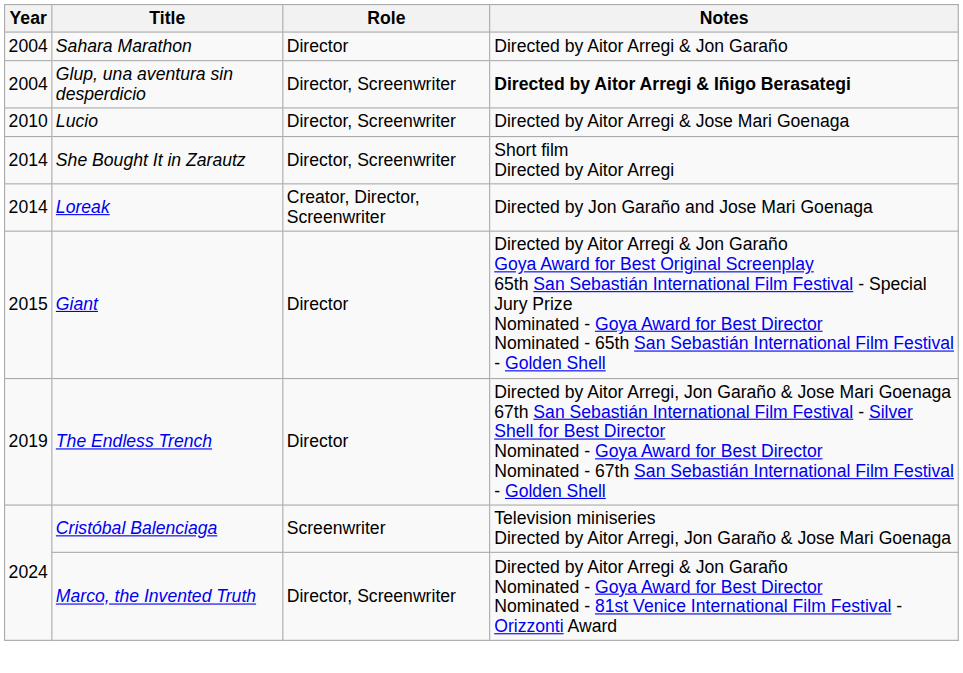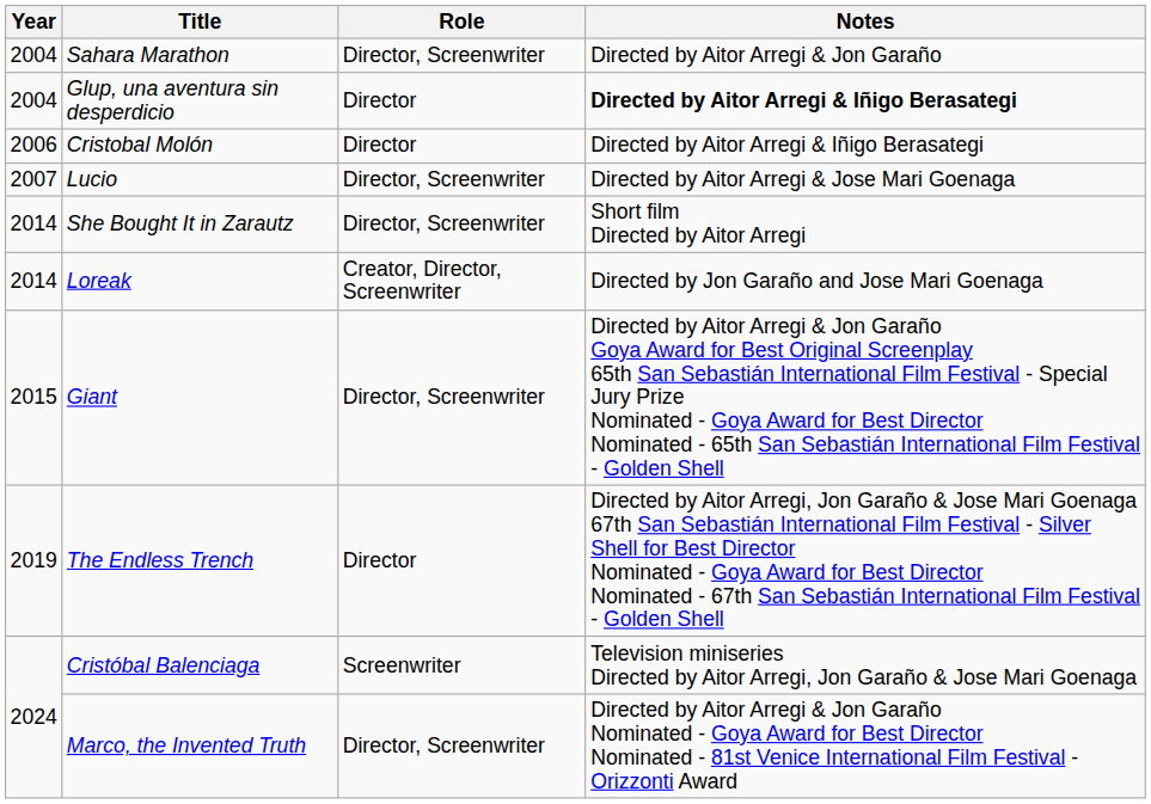 <table class="wikitable sortable">
 <tr>
 <th>Year</th>
 <th>Title</th>
 <th>Role</th>
 <th class="unsortable">Notes</th>
 </tr>
 <tr>
 <td>2004</td>
 <td><em>Sahara Marathon</em></td>
-<td>Director</td>
+<td>Director, Screenwriter</td>
 <td>Directed by Aitor Arregi & Jon Garaño</td>
 </tr>
 <tr>
 <td>2004</td>
 <td><em>Glup, una aventura sin desperdicio</em></td>
-<td>Director, Screenwriter</td>
+<td>Director</td>
 <td><strong>Directed by Aitor Arregi & Iñigo Berasategi</strong></td>
 </tr>
 <tr>
-<td>2010</td>
+<td>2006</td>
+<td><em>Cristobal Molón</em></td>
+<td>Director</td>
+<td>Directed by Aitor Arregi & Iñigo Berasategi</td>
+</tr>
+<tr>
+<td>2007</td>
 <td><em>Lucio</em></td>
 <td>Director, Screenwriter</td>
 <td>Directed by Aitor Arregi & Jose Mari Goenaga</td>
 </tr>
 <tr>
 <td>2014</td>
 <td><em>She Bought It in Zarautz</em></td>
 <td>Director, Screenwriter</td>
 <td>Short film<br>Directed by Aitor Arregi</td>
 </tr>
 <tr>
 <td>2014</td>
 <td><em><a href='#'>Loreak</a></em></td>
 <td>Creator, Director, Screenwriter</td>
 <td>Directed by Jon Garaño and Jose Mari Goenaga</td>
 </tr>
 <tr>
 <td>2015</td>
 <td><em><a href='#'>Giant</a></em></td>
-<td>Director</td>
+<td>Director, Screenwriter</td>
 <td>Directed by Aitor Arregi & Jon Garaño<br><a href='#'>Goya Award for Best Original Screenplay</a><br>65th <a href='#'>San Sebastián International Film Festival</a> - Special Jury Prize<br>Nominated - <a href='#'>Goya Award for Best Director</a><br>Nominated - 65th <a href='#'>San Sebastián International Film Festival</a> - <a href='#'>Golden Shell</a></td>
 </tr>
 <tr>
 <td>2019</td>
 <td><em><a href='#'>The Endless Trench</a></em></td>
 <td>Director</td>
 <td>Directed by Aitor Arregi, Jon Garaño & Jose Mari Goenaga<br>67th <a href='#'>San Sebastián International Film Festival</a> - <a href='#'>Silver Shell for Best Director</a><br>Nominated - <a href='#'>Goya Award for Best Director</a><br>Nominated - 67th <a href='#'>San Sebastián International Film Festival</a> - <a href='#'>Golden Shell</a></td>
 </tr>
 <tr>
 <td rowspan="2">2024</td>
 <td><em><a href='#'>Cristóbal Balenciaga</a></em></td>
 <td>Screenwriter</td>
 <td>Television miniseries<br>Directed by Aitor Arregi, Jon Garaño & Jose Mari Goenaga</td>
 </tr>
 <tr>
 <td><em><a href='#'>Marco, the Invented Truth</a></em></td>
 <td>Director, Screenwriter</td>
 <td>Directed by Aitor Arregi & Jon Garaño<br>Nominated - <a href='#'>Goya Award for Best Director</a><br>Nominated - <a href='#'>81st Venice International Film Festival</a> - <a href='#'>Orizzonti</a> Award</td>
 </tr>
 </table>
